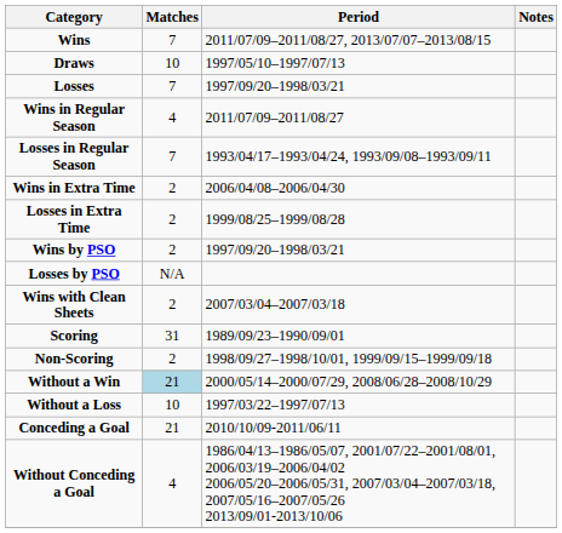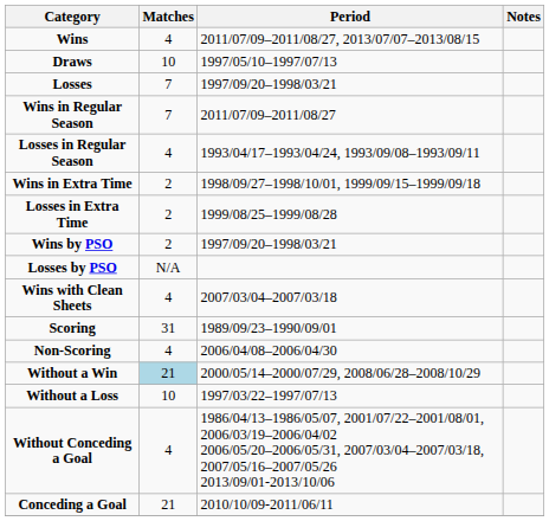 <table class="wikitable" style="text-align:center">
 <tr>
 <th>Category</th>
 <th>Matches</th>
 <th>Period</th>
 <th>Notes</th>
 </tr>
 <tr>
 <td><strong>Wins</strong></td>
-<td>7</td>
+<td>4</td>
 <td align=left>2011/07/09–2011/08/27, 2013/07/07–2013/08/15</td>
 <td></td>
 </tr>
 <tr>
 <td><strong>Draws</strong></td>
 <td>10</td>
 <td align=left>1997/05/10–1997/07/13</td>
 <td></td>
 </tr>
 <tr>
 <td><strong>Losses</strong></td>
 <td>7</td>
 <td align=left>1997/09/20–1998/03/21</td>
 <td></td>
 </tr>
 <tr>
 <td><strong>Wins in Regular Season</strong></td>
-<td>4</td>
+<td>7</td>
 <td align=left>2011/07/09–2011/08/27</td>
 <td></td>
 </tr>
 <tr>
 <td><strong>Losses in Regular Season</strong></td>
-<td>7</td>
+<td>4</td>
 <td align=left>1993/04/17–1993/04/24, 1993/09/08–1993/09/11</td>
 <td></td>
 </tr>
 <tr>
 <td><strong>Wins in Extra Time</strong></td>
 <td>2</td>
-<td align=left>2006/04/08–2006/04/30</td>
+<td align=left>1998/09/27–1998/10/01, 1999/09/15–1999/09/18</td>
 <td></td>
 </tr>
 <tr>
 <td><strong>Losses in Extra Time</strong></td>
 <td>2</td>
 <td align=left>1999/08/25–1999/08/28</td>
 <td></td>
 </tr>
 <tr>
 <td><strong>Wins by <a href='#'>PSO</a></strong></td>
 <td>2</td>
 <td align=left>1997/09/20–1998/03/21</td>
 <td></td>
 </tr>
 <tr>
 <td><strong>Losses by <a href='#'>PSO</a></strong></td>
 <td>N/A</td>
 <td align=left></td>
 <td></td>
 </tr>
 <tr>
 <td><strong>Wins with Clean Sheets</strong></td>
-<td>2</td>
+<td>4</td>
 <td align=left>2007/03/04–2007/03/18</td>
 <td></td>
 </tr>
 <tr>
 <td><strong>Scoring</strong></td>
 <td>31</td>
 <td align=left>1989/09/23–1990/09/01</td>
 <td></td>
 </tr>
 <tr>
 <td><strong>Non-Scoring</strong></td>
-<td>2</td>
-<td align=left>1998/09/27–1998/10/01, 1999/09/15–1999/09/18</td>
+<td>4</td>
+<td align=left>2006/04/08–2006/04/30</td>
 <td></td>
 </tr>
 <tr>
 <td><strong>Without a Win</strong></td>
 <td style="background: lightblue;">21</td>
 <td align=left>2000/05/14–2000/07/29, 2008/06/28–2008/10/29</td>
 <td></td>
 </tr>
 <tr>
 <td><strong>Without a Loss</strong></td>
 <td>10</td>
 <td align=left>1997/03/22–1997/07/13</td>
 <td></td>
 </tr>
 <tr>
+<td><strong>Without Conceding a Goal</strong></td>
+<td>4</td>
+<td align=left>1986/04/13–1986/05/07, 2001/07/22–2001/08/01, 2006/03/19–2006/04/02<br>2006/05/20–2006/05/31, 2007/03/04–2007/03/18, 2007/05/16–2007/05/26<br>2013/09/01-2013/10/06</td>
+<td></td>
+</tr>
+<tr>
 <td><strong>Conceding a Goal</strong></td>
 <td>21</td>
 <td align=left>2010/10/09-2011/06/11</td>
 <td></td>
 </tr>
 <tr>
-<td><strong>Without Conceding a Goal</strong></td>
-<td>4</td>
-<td align=left>1986/04/13–1986/05/07, 2001/07/22–2001/08/01, 2006/03/19–2006/04/02<br>2006/05/20–2006/05/31, 2007/03/04–2007/03/18, 2007/05/16–2007/05/26<br>2013/09/01-2013/10/06</td>
-<td></td>
-</tr>
-<tr>
 </tr>
 </table>
